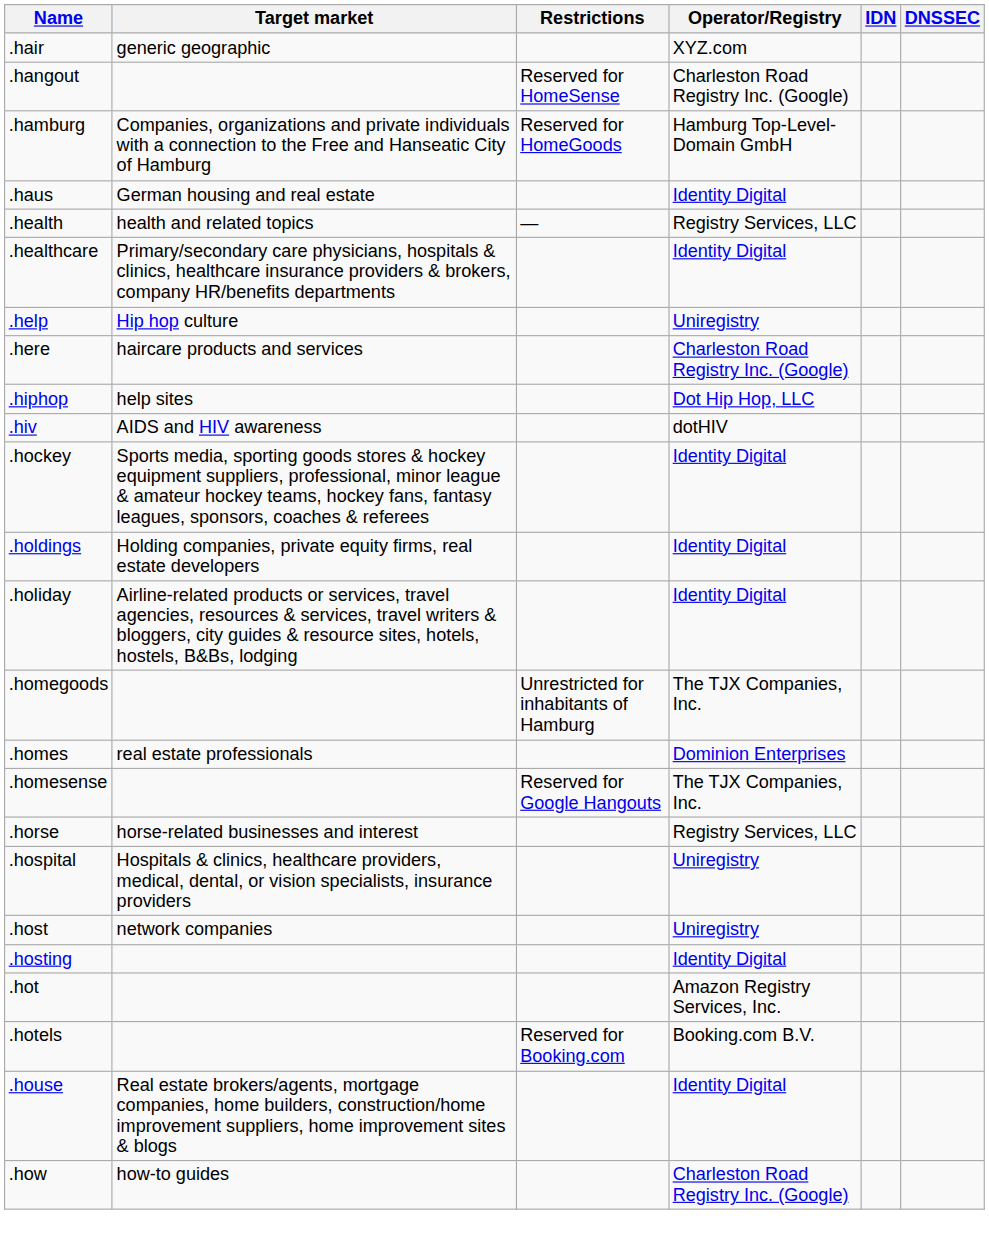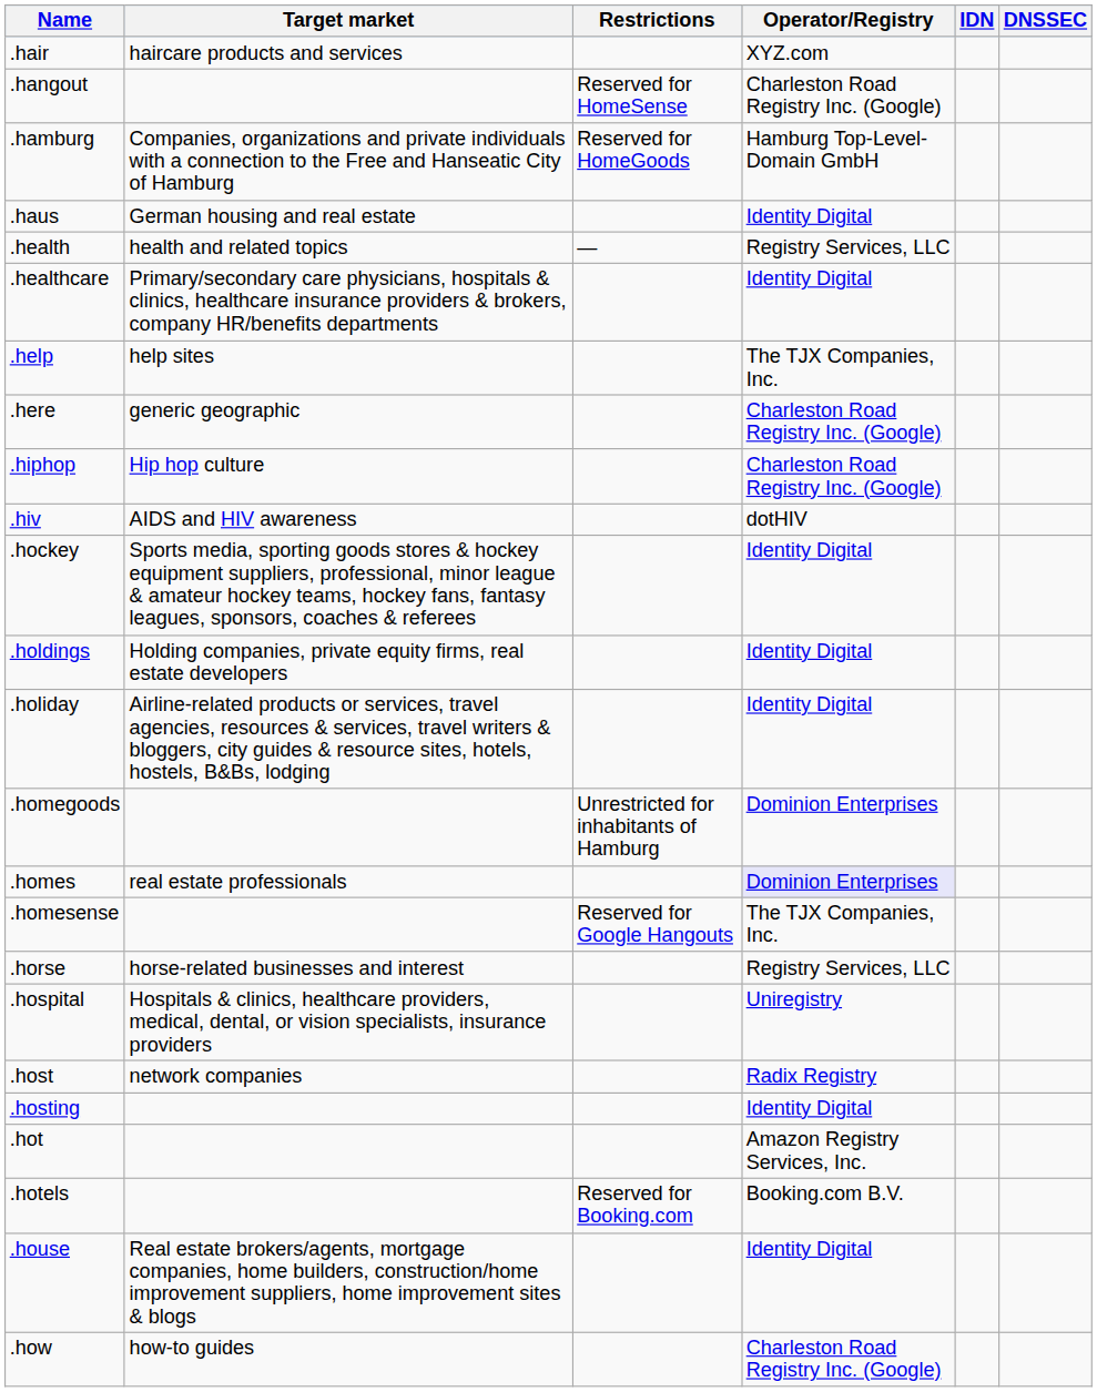 <table class="wikitable sortable">
 <tr style="background:#a0d0ff;">
 <th><a href='#'>Name</a></th>
 <th>Target market</th>
 <th class="unsortable">Restrictions</th>
 <th>Operator/Registry</th>
 <th><a href='#'>IDN</a></th>
 <th><a href='#'>DNSSEC</a></th>
 </tr>
 <tr valign=top>
 <td>.hair</td>
-<td>generic geographic</td>
+<td>haircare products and services</td>
 <td></td>
 <td>XYZ.com</td>
 <td></td>
 <td></td>
 </tr>
 <tr valign=top>
 <td>.hangout</td>
 <td></td>
 <td>Reserved for <a href='#'>HomeSense</a></td>
 <td>Charleston Road Registry Inc. (Google)</td>
 <td></td>
 <td></td>
 </tr>
 <tr valign=top>
 <td>.hamburg</td>
 <td>Companies, organizations and private individuals with a connection to the Free and Hanseatic City of Hamburg</td>
 <td>Reserved for <a href='#'>HomeGoods</a></td>
 <td>Hamburg Top-Level-Domain GmbH</td>
 <td></td>
 <td></td>
 </tr>
 <tr valign=top>
 <td>.haus</td>
 <td>German housing and real estate</td>
 <td></td>
 <td><a href='#'>Identity Digital</a></td>
 <td></td>
 <td></td>
 </tr>
 <tr valign=top>
 <td>.health</td>
 <td>health and related topics</td>
 <td>—</td>
 <td>Registry Services, LLC</td>
 <td></td>
 <td></td>
 </tr>
 <tr valign="top">
 <td>.healthcare</td>
 <td>Primary/secondary care physicians, hospitals & clinics, healthcare insurance providers & brokers, company HR/benefits departments</td>
 <td></td>
 <td><a href='#'>Identity Digital</a></td>
 <td></td>
 <td></td>
 </tr>
 <tr valign="top">
 <td><a href='#'>.help</a></td>
-<td><a href='#'>Hip hop</a> culture</td>
+<td>help sites</td>
 <td></td>
-<td><a href='#'>Uniregistry</a></td>
+<td>The TJX Companies, Inc.</td>
 <td></td>
 <td></td>
 </tr>
 <tr valign="top">
 <td>.here</td>
-<td>haircare products and services</td>
+<td>generic geographic</td>
 <td></td>
 <td><a href='#'>Charleston Road Registry Inc. (Google)</a></td>
 <td></td>
 <td></td>
 </tr>
 <tr valign="top">
 <td><a href='#'>.hiphop</a></td>
-<td>help sites</td>
+<td><a href='#'>Hip hop</a> culture</td>
 <td></td>
-<td><a href='#'>Dot Hip Hop, LLC</a></td>
+<td><a href='#'>Charleston Road Registry Inc. (Google)</a></td>
 <td></td>
 <td></td>
 </tr>
 <tr valign="top">
 <td><a href='#'>.hiv</a></td>
 <td>AIDS and <a href='#'>HIV</a> awareness</td>
 <td></td>
 <td>dotHIV</td>
 <td></td>
 <td></td>
 </tr>
 <tr valign="top">
 <td>.hockey</td>
 <td>Sports media, sporting goods stores & hockey equipment suppliers, professional, minor league & amateur hockey teams, hockey fans, fantasy leagues, sponsors, coaches & referees</td>
 <td></td>
 <td><a href='#'>Identity Digital</a></td>
 <td></td>
 <td></td>
 </tr>
 <tr valign="top">
 <td><a href='#'>.holdings</a></td>
 <td>Holding companies, private equity firms, real estate developers</td>
 <td></td>
 <td><a href='#'>Identity Digital</a></td>
 <td></td>
 <td></td>
 </tr>
 <tr valign="top">
 <td>.holiday</td>
 <td>Airline-related products or services, travel agencies, resources & services, travel writers & bloggers, city guides & resource sites, hotels, hostels, B&Bs, lodging</td>
 <td></td>
 <td><a href='#'>Identity Digital</a></td>
 <td></td>
 <td></td>
 </tr>
 <tr valign=top>
 <td>.homegoods</td>
 <td></td>
 <td>Unrestricted for inhabitants of Hamburg</td>
-<td>The TJX Companies, Inc.</td>
+<td><a href='#'>Dominion Enterprises</a></td>
 <td></td>
 <td></td>
 </tr>
 <tr valign="top">
 <td>.homes</td>
 <td>real estate professionals</td>
 <td></td>
-<td><a href='#'>Dominion Enterprises</a></td>
+<td style="background: lavender;"><a href='#'>Dominion Enterprises</a></td>
 <td></td>
 <td></td>
 </tr>
 <tr valign=top>
 <td>.homesense</td>
 <td></td>
 <td>Reserved for <a href='#'>Google Hangouts</a></td>
 <td>The TJX Companies, Inc.</td>
 <td></td>
 <td></td>
 </tr>
 <tr valign="top">
 <td>.horse</td>
 <td>horse-related businesses and interest</td>
 <td></td>
 <td>Registry Services, LLC</td>
 <td></td>
 <td></td>
 </tr>
 <tr valign=top>
 <td>.hospital</td>
 <td>Hospitals & clinics, healthcare providers, medical, dental, or vision specialists, insurance providers</td>
 <td></td>
 <td><a href='#'>Uniregistry</a></td>
 <td></td>
 <td></td>
 </tr>
 <tr valign="top">
 <td>.host</td>
 <td>network companies</td>
 <td></td>
-<td><a href='#'>Uniregistry</a></td>
+<td><a href='#'>Radix Registry</a></td>
 <td></td>
 <td></td>
 </tr>
 <tr valign="top">
 <td><a href='#'>.hosting</a></td>
 <td></td>
 <td></td>
 <td><a href='#'>Identity Digital</a></td>
 <td></td>
 <td></td>
 </tr>
 <tr valign=top>
 <td>.hot</td>
 <td></td>
 <td></td>
 <td>Amazon Registry Services, Inc.</td>
 <td></td>
 <td></td>
 </tr>
 <tr valign=top>
 <td>.hotels</td>
 <td></td>
 <td>Reserved for <a href='#'>Booking.com</a></td>
 <td>Booking.com B.V.</td>
 <td></td>
 <td></td>
 </tr>
 <tr valign="top">
 <td><a href='#'>.house</a></td>
 <td>Real estate brokers/agents, mortgage companies, home builders, construction/home improvement suppliers, home improvement sites & blogs</td>
 <td></td>
 <td><a href='#'>Identity Digital</a></td>
 <td></td>
 <td></td>
 </tr>
 <tr valign="top">
 <td>.how</td>
 <td>how-to guides</td>
 <td></td>
 <td><a href='#'>Charleston Road Registry Inc. (Google)</a></td>
 <td></td>
 <td></td>
 </tr>
 </table>
